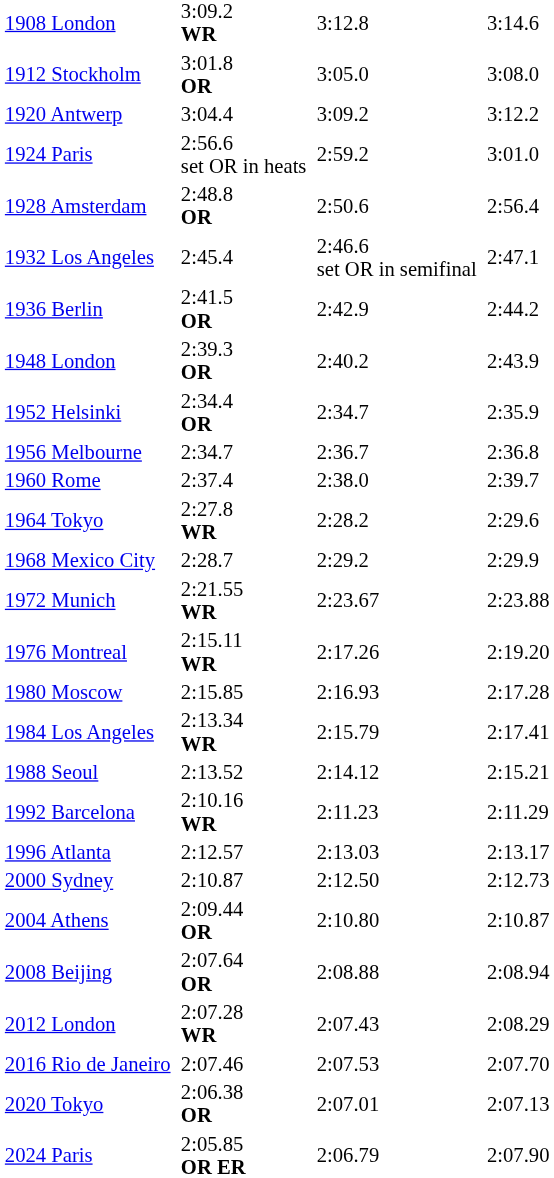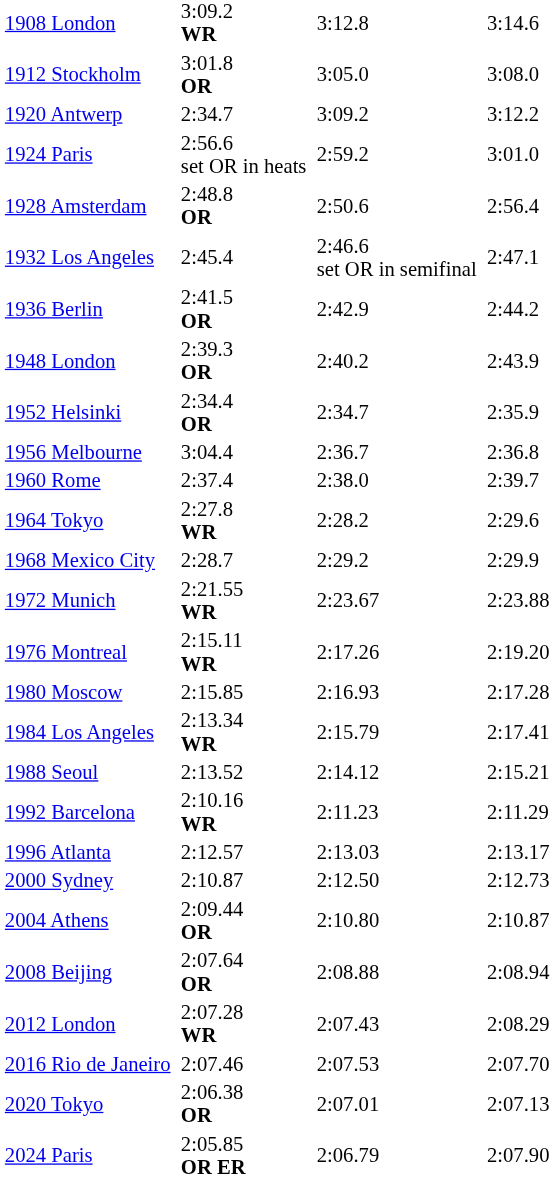 <table>
 <tr>
 <td><a href='#'>1908 London</a><br></td>
 <td></td>
 <td>3:09.2 <br> <strong>WR</strong></td>
 <td></td>
 <td>3:12.8</td>
 <td></td>
 <td>3:14.6</td>
 </tr>
 <tr>
 <td><a href='#'>1912 Stockholm</a><br></td>
 <td></td>
 <td>3:01.8 <br> <strong>OR</strong></td>
 <td></td>
 <td>3:05.0</td>
 <td></td>
 <td>3:08.0</td>
 </tr>
 <tr>
 <td><a href='#'>1920 Antwerp</a><br></td>
 <td></td>
-<td>3:04.4</td>
+<td>2:34.7</td>
 <td></td>
 <td>3:09.2</td>
 <td></td>
 <td>3:12.2</td>
 </tr>
 <tr>
 <td><a href='#'>1924 Paris</a><br></td>
 <td></td>
 <td>2:56.6 <br><span>set OR in heats</span></td>
 <td></td>
 <td>2:59.2</td>
 <td></td>
 <td>3:01.0</td>
 </tr>
 <tr>
 <td><a href='#'>1928 Amsterdam</a><br></td>
 <td></td>
 <td>2:48.8 <br> <strong>OR</strong></td>
 <td></td>
 <td>2:50.6</td>
 <td></td>
 <td>2:56.4</td>
 </tr>
 <tr>
 <td><a href='#'>1932 Los Angeles</a><br></td>
 <td></td>
 <td>2:45.4</td>
 <td></td>
 <td>2:46.6 <br><span>set OR in semifinal</span></td>
 <td></td>
 <td>2:47.1</td>
 </tr>
 <tr>
 <td><a href='#'>1936 Berlin</a><br></td>
 <td></td>
 <td>2:41.5 <br> <strong>OR</strong></td>
 <td></td>
 <td>2:42.9</td>
 <td></td>
 <td>2:44.2</td>
 </tr>
 <tr>
 <td><a href='#'>1948 London</a><br></td>
 <td></td>
 <td>2:39.3 <br> <strong>OR</strong></td>
 <td></td>
 <td>2:40.2</td>
 <td></td>
 <td>2:43.9</td>
 </tr>
 <tr>
 <td><a href='#'>1952 Helsinki</a><br></td>
 <td></td>
 <td>2:34.4 <br> <strong>OR</strong></td>
 <td></td>
 <td>2:34.7</td>
 <td></td>
 <td>2:35.9</td>
 </tr>
 <tr>
 <td><a href='#'>1956 Melbourne</a><br></td>
 <td></td>
-<td>2:34.7</td>
+<td>3:04.4</td>
 <td></td>
 <td>2:36.7</td>
 <td></td>
 <td>2:36.8</td>
 </tr>
 <tr>
 <td><a href='#'>1960 Rome</a><br></td>
 <td></td>
 <td>2:37.4</td>
 <td></td>
 <td>2:38.0</td>
 <td></td>
 <td>2:39.7</td>
 </tr>
 <tr>
 <td><a href='#'>1964 Tokyo</a><br></td>
 <td></td>
 <td>2:27.8 <br> <strong>WR</strong></td>
 <td></td>
 <td>2:28.2</td>
 <td></td>
 <td>2:29.6</td>
 </tr>
 <tr>
 <td><a href='#'>1968 Mexico City</a><br></td>
 <td></td>
 <td>2:28.7</td>
 <td></td>
 <td>2:29.2</td>
 <td></td>
 <td>2:29.9</td>
 </tr>
 <tr>
 <td><a href='#'>1972 Munich</a><br></td>
 <td></td>
 <td>2:21.55 <br> <strong>WR</strong></td>
 <td></td>
 <td>2:23.67</td>
 <td></td>
 <td>2:23.88</td>
 </tr>
 <tr>
 <td><a href='#'>1976 Montreal</a><br></td>
 <td></td>
 <td>2:15.11 <br> <strong>WR</strong></td>
 <td></td>
 <td>2:17.26</td>
 <td></td>
 <td>2:19.20</td>
 </tr>
 <tr>
 <td><a href='#'>1980 Moscow</a><br></td>
 <td></td>
 <td>2:15.85</td>
 <td></td>
 <td>2:16.93</td>
 <td></td>
 <td>2:17.28</td>
 </tr>
 <tr>
 <td><a href='#'>1984 Los Angeles</a><br></td>
 <td></td>
 <td>2:13.34 <br> <strong>WR</strong></td>
 <td></td>
 <td>2:15.79</td>
 <td></td>
 <td>2:17.41</td>
 </tr>
 <tr>
 <td><a href='#'>1988 Seoul</a><br></td>
 <td></td>
 <td>2:13.52</td>
 <td></td>
 <td>2:14.12</td>
 <td></td>
 <td>2:15.21</td>
 </tr>
 <tr>
 <td><a href='#'>1992 Barcelona</a><br></td>
 <td></td>
 <td>2:10.16 <br> <strong>WR</strong></td>
 <td></td>
 <td>2:11.23</td>
 <td></td>
 <td>2:11.29</td>
 </tr>
 <tr>
 <td><a href='#'>1996 Atlanta</a><br></td>
 <td></td>
 <td>2:12.57</td>
 <td></td>
 <td>2:13.03</td>
 <td></td>
 <td>2:13.17</td>
 </tr>
 <tr>
 <td><a href='#'>2000 Sydney</a><br></td>
 <td></td>
 <td>2:10.87</td>
 <td></td>
 <td>2:12.50</td>
 <td></td>
 <td>2:12.73</td>
 </tr>
 <tr>
 <td><a href='#'>2004 Athens</a><br></td>
 <td></td>
 <td>2:09.44 <br> <strong>OR</strong></td>
 <td></td>
 <td>2:10.80</td>
 <td></td>
 <td>2:10.87</td>
 </tr>
 <tr>
 <td><a href='#'>2008 Beijing</a><br></td>
 <td></td>
 <td>2:07.64 <br> <strong>OR</strong></td>
 <td></td>
 <td>2:08.88</td>
 <td></td>
 <td>2:08.94</td>
 </tr>
 <tr>
 <td><a href='#'>2012 London</a><br></td>
 <td></td>
 <td>2:07.28 <br> <strong>WR</strong></td>
 <td></td>
 <td>2:07.43</td>
 <td></td>
 <td>2:08.29</td>
 </tr>
 <tr>
 <td><a href='#'>2016 Rio de Janeiro</a><br></td>
 <td></td>
 <td>2:07.46</td>
 <td></td>
 <td>2:07.53</td>
 <td></td>
 <td>2:07.70</td>
 </tr>
 <tr>
 <td><a href='#'>2020 Tokyo</a><br></td>
 <td></td>
 <td>2:06.38 <br> <strong>OR</strong></td>
 <td></td>
 <td>2:07.01</td>
 <td></td>
 <td>2:07.13</td>
 </tr>
 <tr>
 <td><a href='#'>2024 Paris</a><br></td>
 <td></td>
 <td>2:05.85 <br> <strong>OR</strong> <strong>ER</strong></td>
 <td></td>
 <td>2:06.79</td>
 <td></td>
 <td>2:07.90</td>
 </tr>
 <tr>
 </tr>
 </table>
